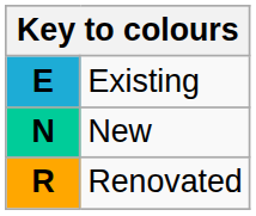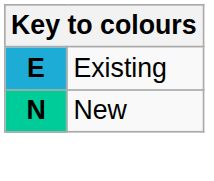 <table class="wikitable sortable" style="text-align: center;">
 <tr>
 <th colspan=2>Key to colours</th>
 </tr>
 <tr>
 <td align="center" width="30" style="background:#1DACD6"><strong>E</strong></td>
 <td align=left>Existing</td>
 </tr>
 <tr>
 <td align="center" width="30" style="background:#00CC99"><strong>N</strong></td>
 <td align=left>New</td>
 </tr>
-<tr>
-<td align="center" width="30" style="background:#FFA700"><strong>R</strong></td>
-<td align=left>Renovated</td>
-</tr>
 </table>
